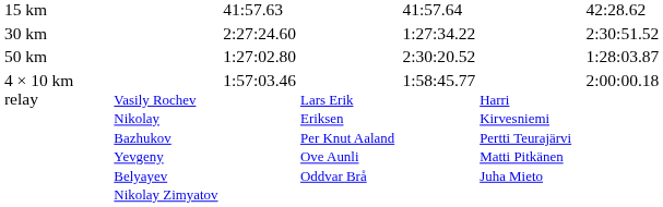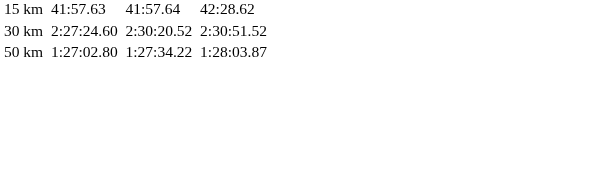 <table>
 <tr valign="top">
 <td>15 km<br></td>
 <td></td>
 <td>41:57.63</td>
 <td></td>
 <td>41:57.64</td>
 <td></td>
 <td>42:28.62</td>
 </tr>
 <tr valign="top">
 <td>30 km<br></td>
 <td></td>
 <td>2:27:24.60</td>
 <td></td>
-<td>1:27:34.22</td>
+<td>2:30:20.52</td>
 <td></td>
 <td>2:30:51.52</td>
 </tr>
 <tr valign="top">
 <td>50 km<br></td>
 <td></td>
 <td>1:27:02.80</td>
 <td></td>
-<td>2:30:20.52</td>
+<td>1:27:34.22</td>
 <td></td>
 <td>1:28:03.87</td>
 </tr>
-<tr valign="top">
-<td>4 × 10 km relay<br></td>
-<td><br><small><a href='#'>Vasily Rochev</a><br><a href='#'>Nikolay Bazhukov</a><br><a href='#'>Yevgeny Belyayev</a><br><a href='#'>Nikolay Zimyatov</a></small></td>
-<td>1:57:03.46</td>
-<td><br><small><a href='#'>Lars Erik Eriksen</a><br><a href='#'>Per Knut Aaland</a><br><a href='#'>Ove Aunli</a><br><a href='#'>Oddvar Brå</a></small></td>
-<td>1:58:45.77</td>
-<td><br><small><a href='#'>Harri Kirvesniemi</a><br><a href='#'>Pertti Teurajärvi</a><br><a href='#'>Matti Pitkänen</a><br><a href='#'>Juha Mieto</a></small></td>
-<td>2:00:00.18</td>
-</tr>
 </table>
